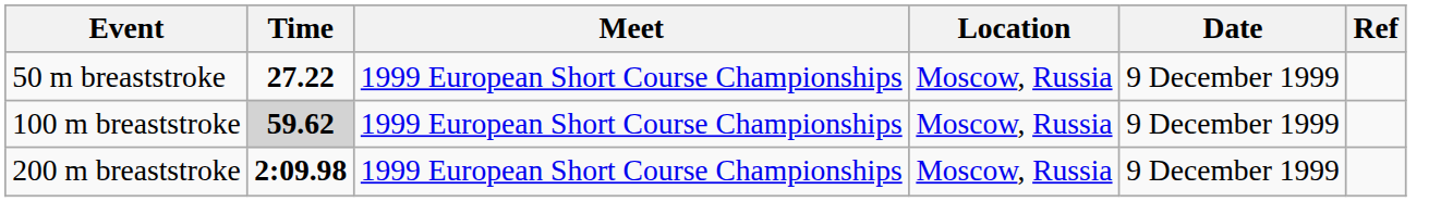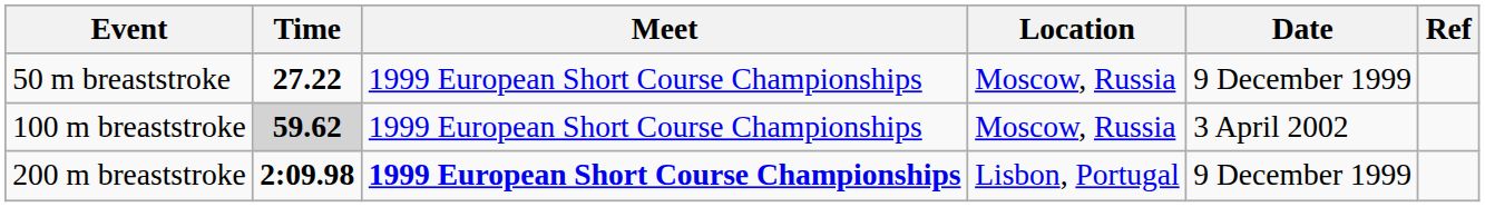 <table class="wikitable">
 <tr>
 <th>Event</th>
 <th>Time</th>
 <th>Meet</th>
 <th>Location</th>
 <th>Date</th>
 <th>Ref</th>
 </tr>
 <tr>
 <td>50 m breaststroke</td>
 <td style="text-align:center;"><strong>27.22</strong></td>
 <td><a href='#'>1999 European Short Course Championships</a></td>
 <td><a href='#'>Moscow</a>, <a href='#'>Russia</a></td>
 <td>9 December 1999</td>
 <td style="text-align:center;"></td>
 </tr>
 <tr>
 <td>100 m breaststroke</td>
 <td style="background: lightgrey; text-align:center;"><strong>59.62</strong></td>
 <td><a href='#'>1999 European Short Course Championships</a></td>
 <td><a href='#'>Moscow</a>, <a href='#'>Russia</a></td>
-<td>9 December 1999</td>
+<td>3 April 2002</td>
 <td style="text-align:center;"></td>
 </tr>
 <tr>
 <td>200 m breaststroke</td>
 <td style="text-align:center;"><strong>2:09.98</strong></td>
-<td><a href='#'>1999 European Short Course Championships</a></td>
-<td><a href='#'>Moscow</a>, <a href='#'>Russia</a></td>
+<td><strong><a href='#'>1999 European Short Course Championships</a></strong></td>
+<td><a href='#'>Lisbon</a>, <a href='#'>Portugal</a></td>
 <td>9 December 1999</td>
 <td style="text-align:center;"></td>
 </tr>
 </table>
